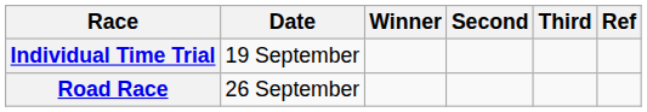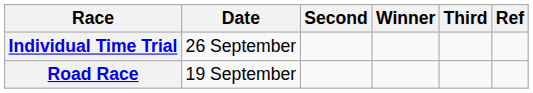 <table class="wikitable plainrowheaders">
 <tr>
 <th>Race</th>
 <th>Date</th>
+<th>Second</th>
 <th>Winner</th>
-<th>Second</th>
 <th>Third</th>
 <th>Ref</th>
 </tr>
 <tr>
 <th scope=row><a href='#'>Individual Time Trial</a></th>
-<td>19 September</td>
+<td>26 September</td>
 <td></td>
 <td></td>
 <td></td>
 <td></td>
 </tr>
 <tr>
 <th scope=row><a href='#'>Road Race</a></th>
-<td>26 September</td>
+<td>19 September</td>
 <td></td>
 <td></td>
 <td></td>
 <td></td>
 </tr>
 </table>
